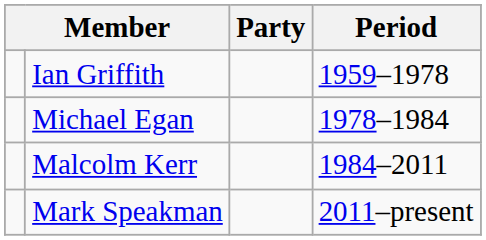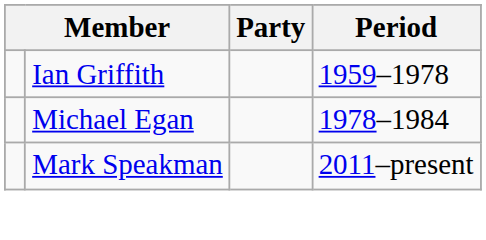 <table class="wikitable">
 <tr>
 <th colspan="2">Member</th>
 <th>Party</th>
 <th>Period</th>
 </tr>
 <tr>
 <td> </td>
 <td><a href='#'>Ian Griffith</a></td>
 <td></td>
 <td><a href='#'>1959</a>–1978</td>
 </tr>
 <tr>
 <td> </td>
 <td><a href='#'>Michael Egan</a></td>
 <td></td>
 <td><a href='#'>1978</a>–1984</td>
 </tr>
 <tr>
 <td> </td>
-<td><a href='#'>Malcolm Kerr</a></td>
-<td></td>
-<td><a href='#'>1984</a>–2011</td>
-</tr>
-<tr>
-<td> </td>
 <td><a href='#'>Mark Speakman</a></td>
 <td></td>
 <td><a href='#'>2011</a>–present</td>
 </tr>
 </table>
